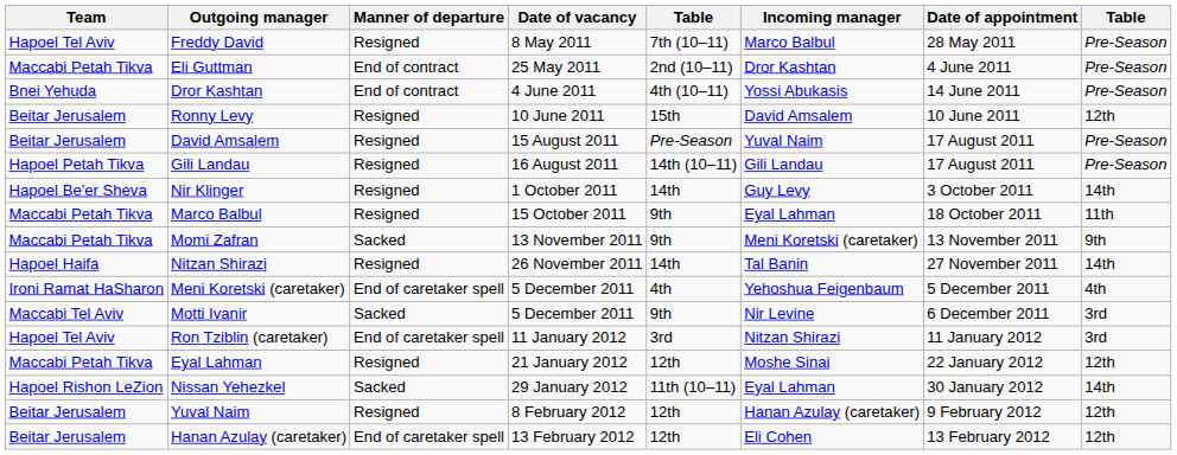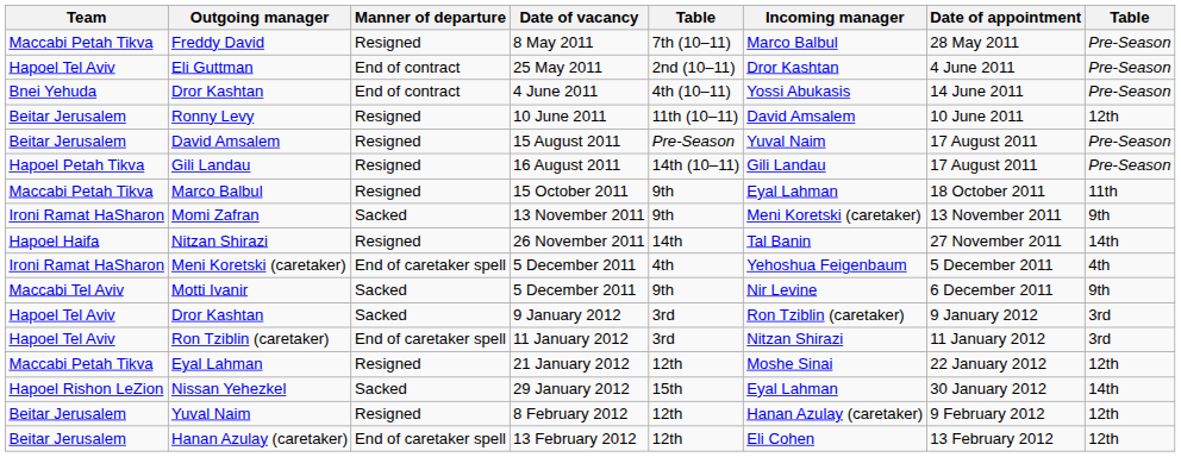 <table class="wikitable">
 <tr>
 <th>Team</th>
 <th>Outgoing manager</th>
 <th>Manner of departure</th>
 <th>Date of vacancy</th>
 <th>Table</th>
 <th>Incoming manager</th>
 <th>Date of appointment</th>
 <th>Table</th>
 </tr>
 <tr>
-<td><a href='#'>Hapoel Tel Aviv</a></td>
+<td><a href='#'>Maccabi Petah Tikva</a></td>
 <td> <a href='#'>Freddy David</a></td>
 <td>Resigned</td>
 <td>8 May 2011</td>
 <td>7th (10–11)</td>
 <td> <a href='#'>Marco Balbul</a></td>
 <td>28 May 2011</td>
 <td><em>Pre-Season</em></td>
 </tr>
 <tr>
-<td><a href='#'>Maccabi Petah Tikva</a></td>
+<td><a href='#'>Hapoel Tel Aviv</a></td>
 <td> <a href='#'>Eli Guttman</a></td>
 <td>End of contract</td>
 <td>25 May 2011</td>
 <td>2nd (10–11)</td>
 <td> <a href='#'>Dror Kashtan</a></td>
 <td>4 June 2011</td>
 <td><em>Pre-Season</em></td>
 </tr>
 <tr>
 <td><a href='#'>Bnei Yehuda</a></td>
 <td> <a href='#'>Dror Kashtan</a></td>
 <td>End of contract</td>
 <td>4 June 2011</td>
 <td>4th (10–11)</td>
 <td> <a href='#'>Yossi Abukasis</a></td>
 <td>14 June 2011</td>
 <td><em>Pre-Season</em></td>
 </tr>
 <tr>
 <td><a href='#'>Beitar Jerusalem</a></td>
 <td> <a href='#'>Ronny Levy</a></td>
 <td>Resigned</td>
 <td>10 June 2011</td>
-<td>15th</td>
+<td>11th (10–11)</td>
 <td> <a href='#'>David Amsalem</a></td>
 <td>10 June 2011</td>
 <td>12th</td>
 </tr>
 <tr>
 <td><a href='#'>Beitar Jerusalem</a></td>
 <td> <a href='#'>David Amsalem</a></td>
 <td>Resigned</td>
 <td>15 August 2011</td>
 <td><em>Pre-Season</em></td>
 <td> <a href='#'>Yuval Naim</a></td>
 <td>17 August 2011</td>
 <td><em>Pre-Season</em></td>
 </tr>
 <tr>
 <td><a href='#'>Hapoel Petah Tikva</a></td>
 <td> <a href='#'>Gili Landau</a></td>
 <td>Resigned</td>
 <td>16 August 2011</td>
 <td>14th (10–11)</td>
 <td> <a href='#'>Gili Landau</a></td>
 <td>17 August 2011</td>
 <td><em>Pre-Season</em></td>
 </tr>
 <tr>
-<td><a href='#'>Hapoel Be'er Sheva</a></td>
-<td> <a href='#'>Nir Klinger</a></td>
-<td>Resigned</td>
-<td>1 October 2011</td>
-<td>14th</td>
-<td> <a href='#'>Guy Levy</a></td>
-<td>3 October 2011</td>
-<td>14th</td>
-</tr>
-<tr>
 <td><a href='#'>Maccabi Petah Tikva</a></td>
 <td> <a href='#'>Marco Balbul</a></td>
 <td>Resigned</td>
 <td>15 October 2011</td>
 <td>9th</td>
 <td> <a href='#'>Eyal Lahman</a></td>
 <td>18 October 2011</td>
 <td>11th</td>
 </tr>
 <tr>
-<td><a href='#'>Maccabi Petah Tikva</a></td>
+<td><a href='#'>Ironi Ramat HaSharon</a></td>
 <td> <a href='#'>Momi Zafran</a></td>
 <td>Sacked</td>
 <td>13 November 2011</td>
 <td>9th</td>
 <td> <a href='#'>Meni Koretski</a> (caretaker)</td>
 <td>13 November 2011</td>
 <td>9th</td>
 </tr>
 <tr>
 <td><a href='#'>Hapoel Haifa</a></td>
 <td> <a href='#'>Nitzan Shirazi</a></td>
 <td>Resigned</td>
 <td>26 November 2011</td>
 <td>14th</td>
 <td> <a href='#'>Tal Banin</a></td>
 <td>27 November 2011</td>
 <td>14th</td>
 </tr>
 <tr>
 <td><a href='#'>Ironi Ramat HaSharon</a></td>
 <td> <a href='#'>Meni Koretski</a> (caretaker)</td>
 <td>End of caretaker spell</td>
 <td>5 December 2011</td>
 <td>4th</td>
 <td> <a href='#'>Yehoshua Feigenbaum</a></td>
 <td>5 December 2011</td>
 <td>4th</td>
 </tr>
 <tr>
 <td><a href='#'>Maccabi Tel Aviv</a></td>
 <td> <a href='#'>Motti Ivanir</a></td>
 <td>Sacked</td>
 <td>5 December 2011</td>
 <td>9th</td>
 <td> <a href='#'>Nir Levine</a></td>
 <td>6 December 2011</td>
+<td>9th</td>
+</tr>
+<tr>
+<td><a href='#'>Hapoel Tel Aviv</a></td>
+<td> <a href='#'>Dror Kashtan</a></td>
+<td>Sacked</td>
+<td>9 January 2012</td>
+<td>3rd</td>
+<td> <a href='#'>Ron Tziblin</a> (caretaker)</td>
+<td>9 January 2012</td>
 <td>3rd</td>
 </tr>
 <tr>
 <td><a href='#'>Hapoel Tel Aviv</a></td>
 <td> <a href='#'>Ron Tziblin</a> (caretaker)</td>
 <td>End of caretaker spell</td>
 <td>11 January 2012</td>
 <td>3rd</td>
 <td> <a href='#'>Nitzan Shirazi</a></td>
 <td>11 January 2012</td>
 <td>3rd</td>
 </tr>
 <tr>
 <td><a href='#'>Maccabi Petah Tikva</a></td>
 <td> <a href='#'>Eyal Lahman</a></td>
 <td>Resigned</td>
 <td>21 January 2012</td>
 <td>12th</td>
 <td> <a href='#'>Moshe Sinai</a></td>
 <td>22 January 2012</td>
 <td>12th</td>
 </tr>
 <tr>
 <td><a href='#'>Hapoel Rishon LeZion</a></td>
 <td> <a href='#'>Nissan Yehezkel</a></td>
 <td>Sacked</td>
 <td>29 January 2012</td>
-<td>11th (10–11)</td>
+<td>15th</td>
 <td> <a href='#'>Eyal Lahman</a></td>
 <td>30 January 2012</td>
 <td>14th</td>
 </tr>
 <tr>
 <td><a href='#'>Beitar Jerusalem</a></td>
 <td> <a href='#'>Yuval Naim</a></td>
 <td>Resigned</td>
 <td>8 February 2012</td>
 <td>12th</td>
 <td> <a href='#'>Hanan Azulay</a> (caretaker)</td>
 <td>9 February 2012</td>
 <td>12th</td>
 </tr>
 <tr>
 <td><a href='#'>Beitar Jerusalem</a></td>
 <td> <a href='#'>Hanan Azulay</a> (caretaker)</td>
 <td>End of caretaker spell</td>
 <td>13 February 2012</td>
 <td>12th</td>
 <td> <a href='#'>Eli Cohen</a></td>
 <td>13 February 2012</td>
 <td>12th</td>
 </tr>
 </table>
